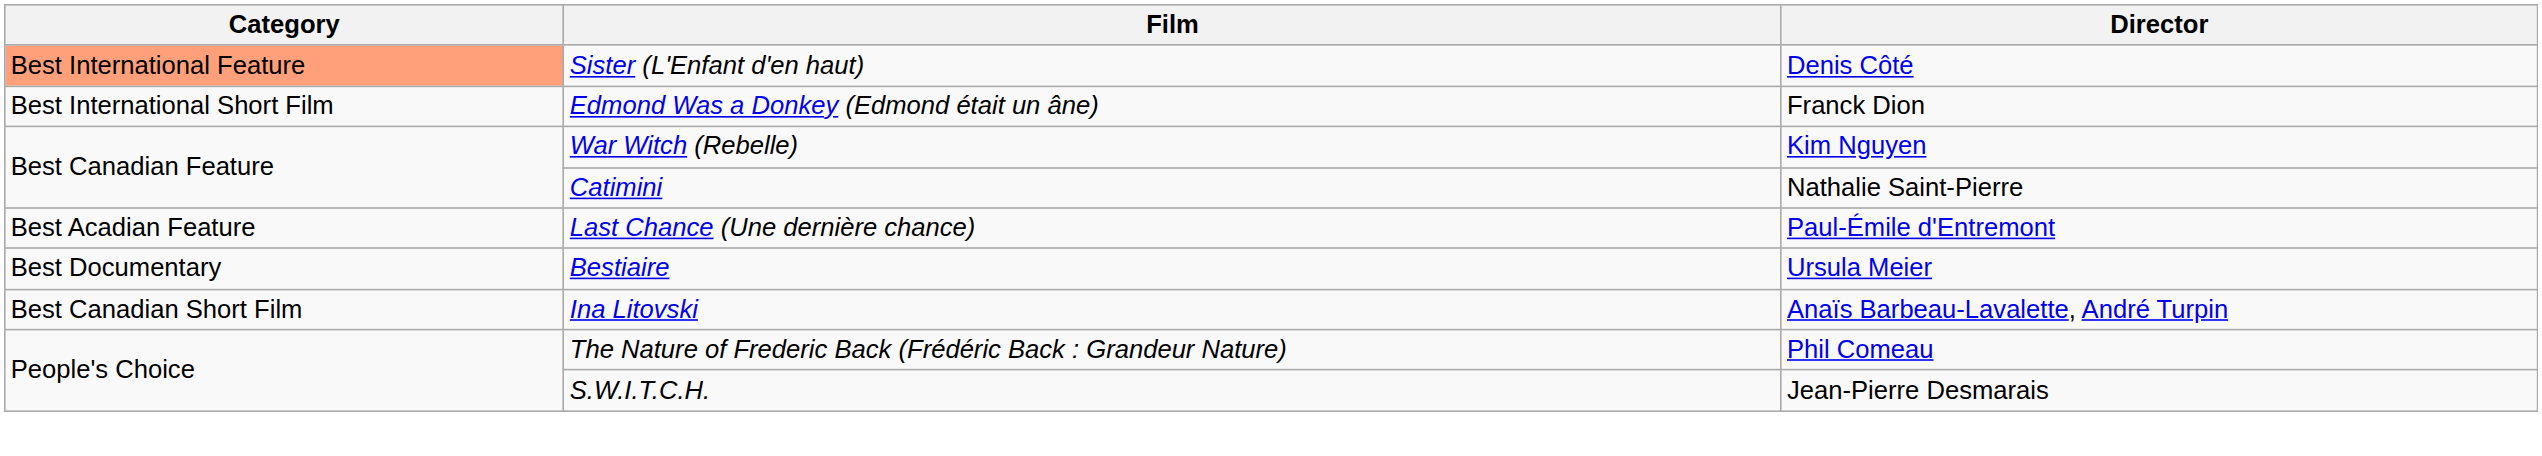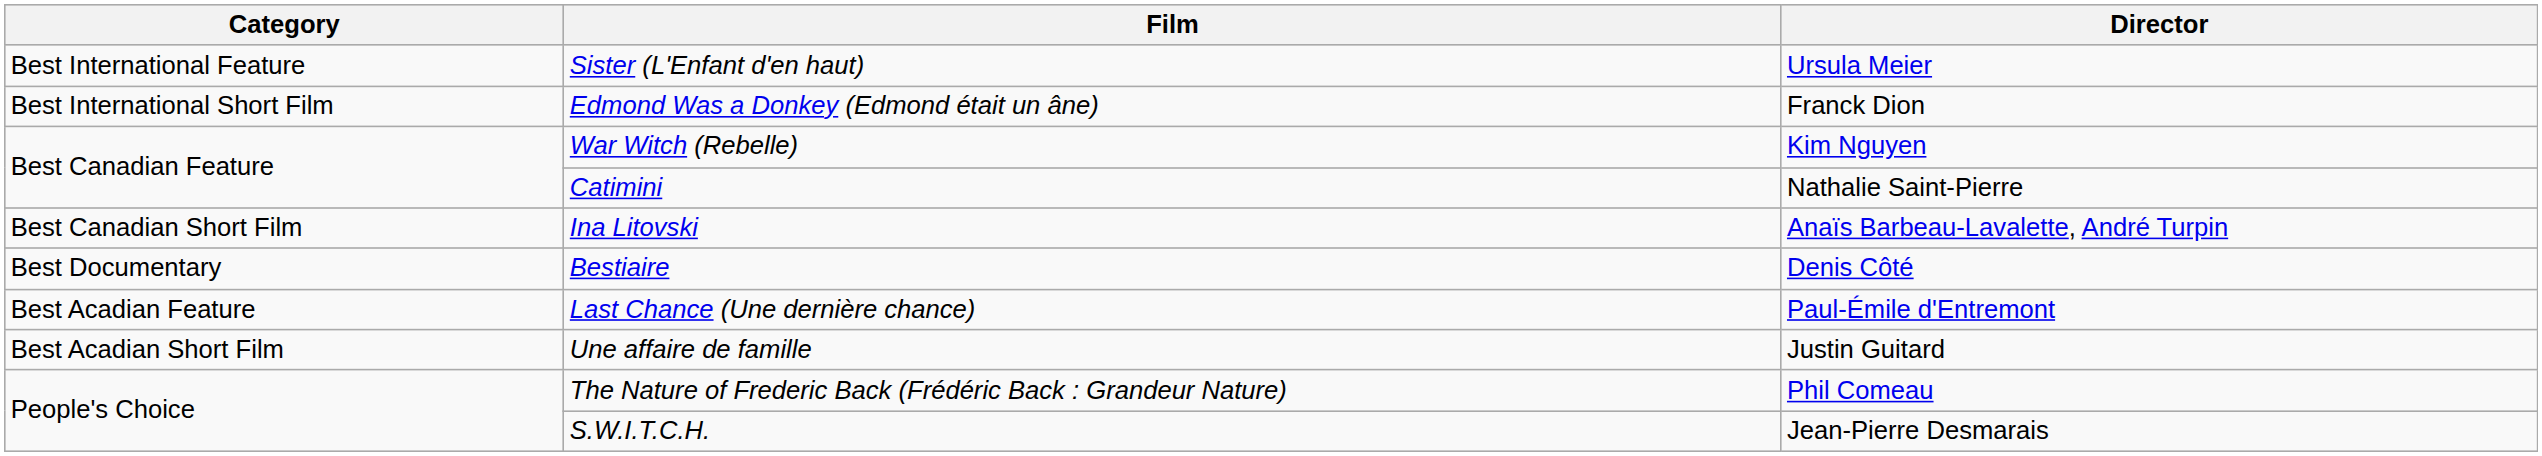 <table class="wikitable sortable"  width=100%>
 <tr>
 <th>Category</th>
 <th>Film</th>
 <th>Director</th>
 </tr>
 <tr>
-<td style="background: lightsalmon;">Best International Feature</td>
+<td>Best International Feature</td>
 <td><em><a href='#'>Sister</a> (L'Enfant d'en haut)</em></td>
-<td><a href='#'>Denis Côté</a></td>
+<td><a href='#'>Ursula Meier</a></td>
 </tr>
 <tr>
 <td>Best International Short Film</td>
 <td><em><a href='#'>Edmond Was a Donkey</a> (Edmond était un âne)</em></td>
 <td>Franck Dion</td>
 </tr>
 <tr>
 <td rowspan=2>Best Canadian Feature</td>
 <td><em><a href='#'>War Witch</a> (Rebelle)</em></td>
 <td><a href='#'>Kim Nguyen</a></td>
 </tr>
 <tr>
 <td><em><a href='#'>Catimini</a></em></td>
 <td>Nathalie Saint-Pierre</td>
 </tr>
 <tr>
+<td>Best Canadian Short Film</td>
+<td><em><a href='#'>Ina Litovski</a></em></td>
+<td><a href='#'>Anaïs Barbeau-Lavalette</a>, <a href='#'>André Turpin</a></td>
+</tr>
+<tr>
+<td>Best Documentary</td>
+<td><em><a href='#'>Bestiaire</a></em></td>
+<td><a href='#'>Denis Côté</a></td>
+</tr>
+<tr>
 <td>Best Acadian Feature</td>
 <td><em><a href='#'>Last Chance</a> (Une dernière chance)</em></td>
 <td><a href='#'>Paul-Émile d'Entremont</a></td>
 </tr>
 <tr>
-<td>Best Documentary</td>
-<td><em><a href='#'>Bestiaire</a></em></td>
-<td><a href='#'>Ursula Meier</a></td>
-</tr>
-<tr>
-<td>Best Canadian Short Film</td>
-<td><em><a href='#'>Ina Litovski</a></em></td>
-<td><a href='#'>Anaïs Barbeau-Lavalette</a>, <a href='#'>André Turpin</a></td>
+<td>Best Acadian Short Film</td>
+<td><em>Une affaire de famille</em></td>
+<td>Justin Guitard</td>
 </tr>
 <tr>
 <td rowspan=2>People's Choice</td>
 <td><em>The Nature of Frederic Back (Frédéric Back : Grandeur Nature)</em></td>
 <td><a href='#'>Phil Comeau</a></td>
 </tr>
 <tr>
 <td><em>S.W.I.T.C.H.</em></td>
 <td>Jean-Pierre Desmarais</td>
 </tr>
 </table>
